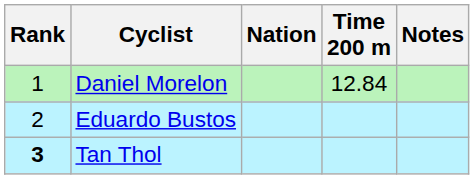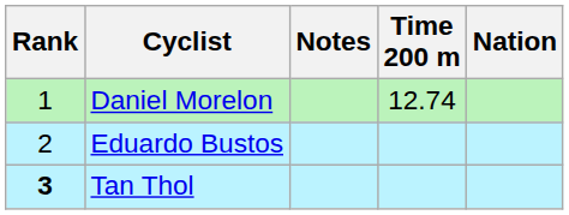 <table class="wikitable sortable" style="text-align:center">
 <tr>
 <th>Rank</th>
 <th>Cyclist</th>
+<th>Notes</th>
+<th>Time<br>200 m</th>
 <th>Nation</th>
-<th>Time<br>200 m</th>
-<th>Notes</th>
 </tr>
 <tr bgcolor=bbf3bb>
 <td>1</td>
 <td align=left><a href='#'>Daniel Morelon</a></td>
+<td></td>
+<td>12.74</td>
 <td align=left></td>
-<td>12.84</td>
-<td></td>
 </tr>
 <tr bgcolor=bbf3ff>
 <td>2</td>
 <td align=left><a href='#'>Eduardo Bustos</a></td>
-<td align=left></td>
 <td></td>
 <td></td>
+<td align=left></td>
 </tr>
 <tr bgcolor=bbf3ff>
 <td><strong>3</strong></td>
 <td align=left><a href='#'>Tan Thol</a></td>
-<td align=left></td>
 <td></td>
 <td></td>
+<td align=left></td>
 </tr>
 </table>
